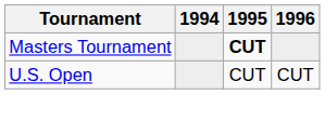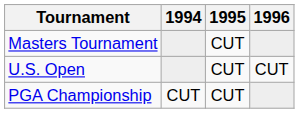 <table class="wikitable" style="font-size:95%;text-align:center;">
 <tr>
 <th>Tournament</th>
 <th>1994</th>
 <th>1995</th>
 <th>1996</th>
 </tr>
 <tr>
 <td align=left><a href='#'>Masters Tournament</a></td>
 <td style="background:#eeeeee;"></td>
-<td><strong>CUT</strong></td>
+<td>CUT</td>
 <td style="background:#eeeeee;"></td>
 </tr>
 <tr>
 <td align=left><a href='#'>U.S. Open</a></td>
 <td style="background:#eeeeee;"></td>
 <td>CUT</td>
 <td>CUT</td>
 </tr>
+<tr>
+<td align=left><a href='#'>PGA Championship</a></td>
+<td>CUT</td>
+<td>CUT</td>
+<td style="background:#eeeeee;"></td>
+</tr>
 </table>
